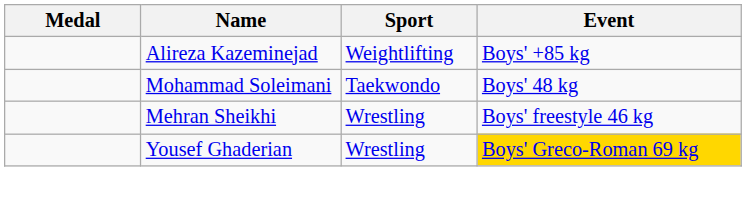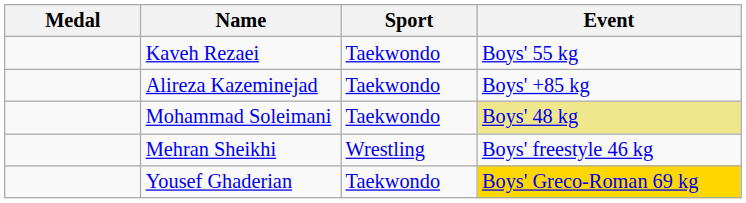 <table class="wikitable sortable" style="text-align:left;">
 <tr>
 <th width="100">Medal</th>
 <th width="150">Name</th>
 <th width="100">Sport</th>
 <th width="200">Event</th>
 </tr>
 <tr>
 <td></td>
+<td><a href='#'>Kaveh Rezaei</a></td>
+<td><a href='#'>Taekwondo</a></td>
+<td><a href='#'>Boys' 55 kg</a></td>
+</tr>
+<tr>
+<td></td>
 <td><a href='#'>Alireza Kazeminejad</a></td>
-<td><a href='#'>Weightlifting</a></td>
+<td><a href='#'>Taekwondo</a></td>
 <td><a href='#'>Boys' +85 kg</a></td>
 </tr>
 <tr>
 <td></td>
 <td><a href='#'>Mohammad Soleimani</a></td>
 <td><a href='#'>Taekwondo</a></td>
-<td><a href='#'>Boys' 48 kg</a></td>
+<td style="background: khaki;"><a href='#'>Boys' 48 kg</a></td>
 </tr>
 <tr>
 <td></td>
 <td><a href='#'>Mehran Sheikhi</a></td>
 <td><a href='#'>Wrestling</a></td>
 <td><a href='#'>Boys' freestyle 46 kg</a></td>
 </tr>
 <tr>
 <td></td>
 <td><a href='#'>Yousef Ghaderian</a></td>
-<td><a href='#'>Wrestling</a></td>
+<td><a href='#'>Taekwondo</a></td>
 <td style="background: gold;"><a href='#'>Boys' Greco-Roman 69 kg</a></td>
 </tr>
 </table>
